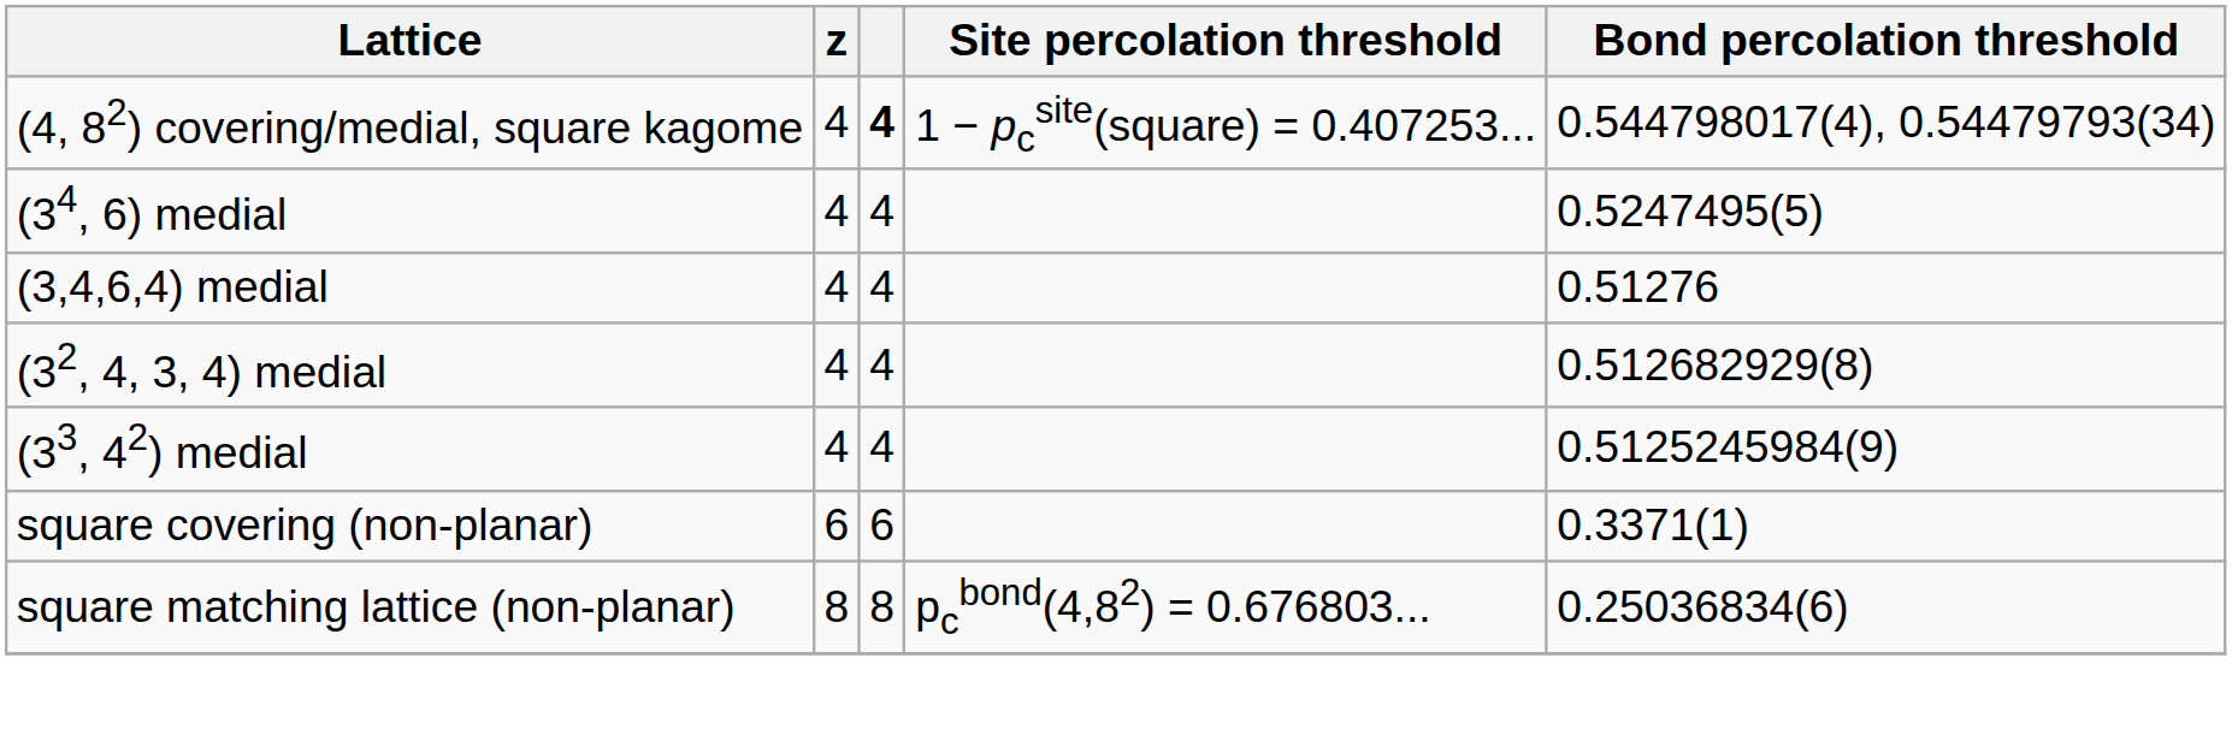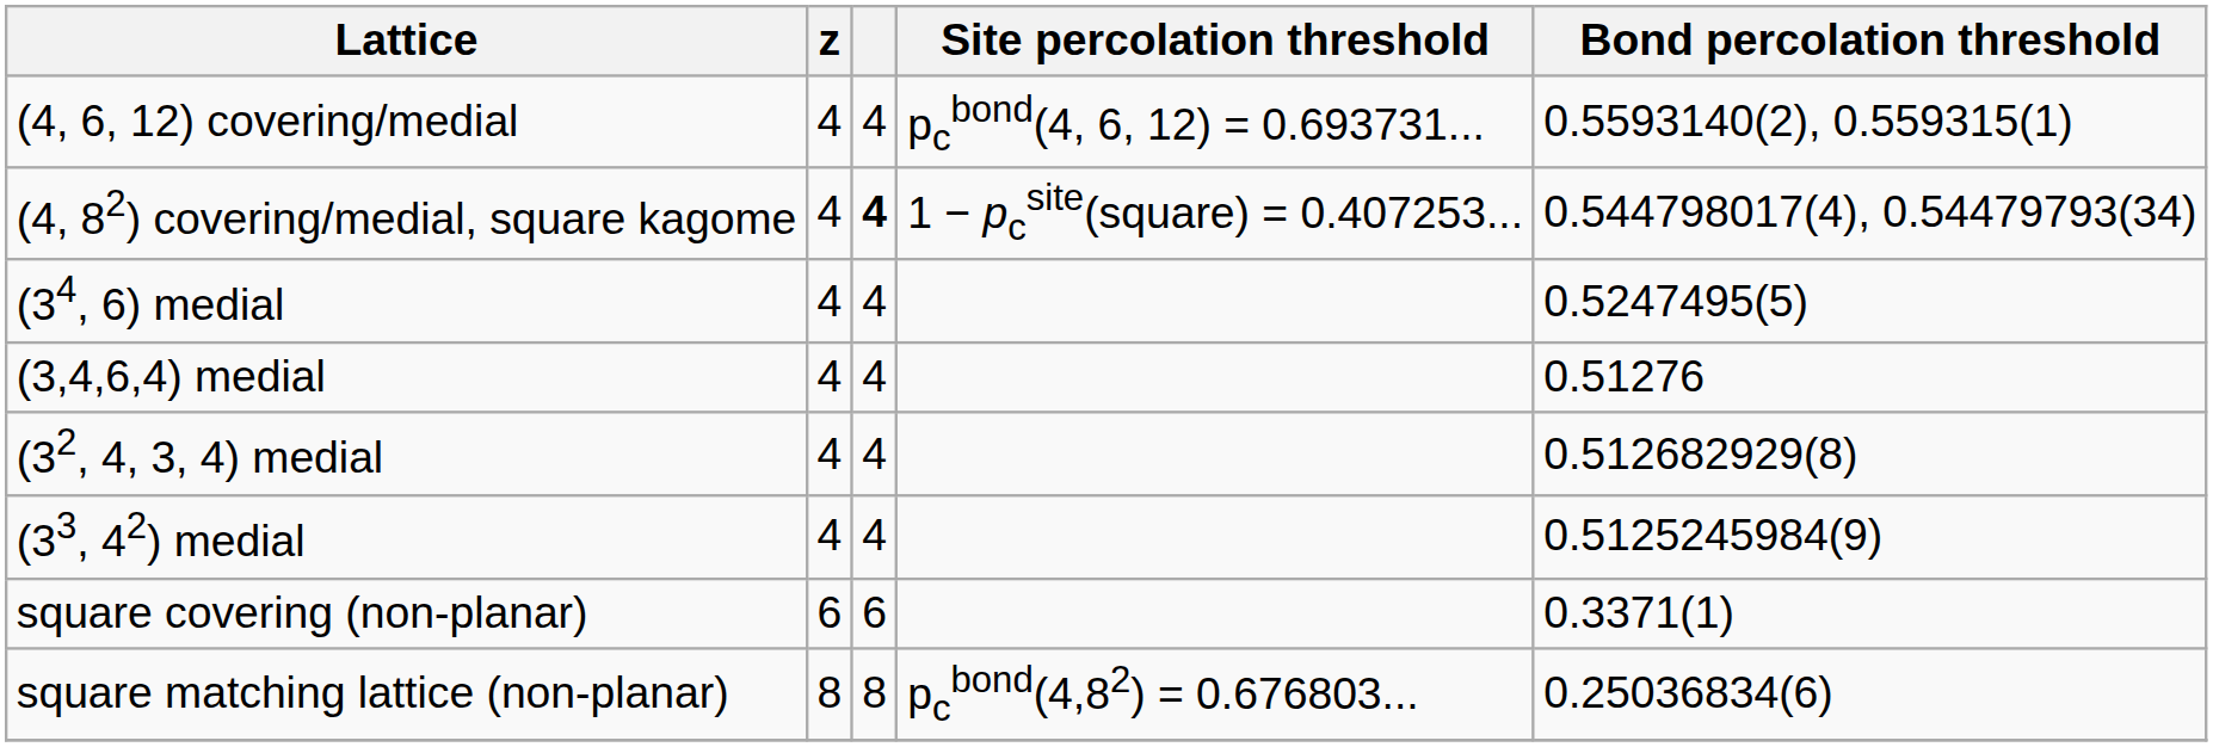 <table class="wikitable">
 <tr>
 <th>Lattice</th>
 <th>z</th>
 <th></th>
 <th>Site percolation threshold</th>
 <th>Bond percolation threshold</th>
+</tr>
+<tr>
+<td>(4, 6, 12) covering/medial</td>
+<td>4</td>
+<td>4</td>
+<td>p<sub>c</sub><sup>bond</sup>(4, 6, 12) =  0.693731...</td>
+<td>0.5593140(2), 0.559315(1)</td>
 </tr>
 <tr>
 <td>(4, 8<sup>2</sup>) covering/medial, square kagome</td>
 <td>4</td>
 <td><strong>4</strong></td>
 <td>1 − <em>p</em><sub>c</sub><sup>site</sup>(square) = 0.407253...</td>
 <td>0.544798017(4),  0.54479793(34)</td>
 </tr>
 <tr>
 <td>(3<sup>4</sup>, 6) medial</td>
 <td>4</td>
 <td>4</td>
 <td></td>
 <td>0.5247495(5)</td>
 </tr>
 <tr>
 <td>(3,4,6,4) medial</td>
 <td>4</td>
 <td>4</td>
 <td></td>
 <td>0.51276</td>
 </tr>
 <tr>
 <td>(3<sup>2</sup>, 4, 3, 4) medial</td>
 <td>4</td>
 <td>4</td>
 <td></td>
 <td>0.512682929(8)</td>
 </tr>
 <tr>
 <td>(3<sup>3</sup>, 4<sup>2</sup>) medial</td>
 <td>4</td>
 <td>4</td>
 <td></td>
 <td>0.5125245984(9)</td>
 </tr>
 <tr>
 <td>square covering (non-planar)</td>
 <td>6</td>
 <td>6</td>
 <td></td>
 <td>0.3371(1)</td>
 </tr>
 <tr>
 <td>square matching lattice (non-planar)</td>
 <td>8</td>
 <td>8</td>
 <td>p<sub>c</sub><sup>bond</sup>(4,8<sup>2</sup>) = 0.676803...</td>
 <td>0.25036834(6)</td>
 </tr>
 <tr>
 </tr>
 </table>
